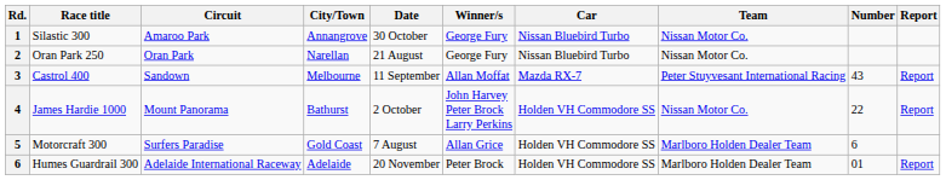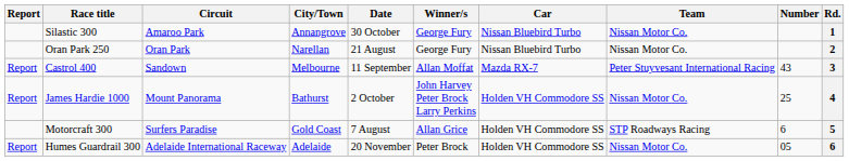 <table class="wikitable" style="font-size: 90%">
 <tr>
-<th>Rd.</th>
+<th>Report</th>
 <th>Race title</th>
 <th>Circuit</th>
 <th>City/Town</th>
 <th>Date</th>
 <th>Winner/s</th>
 <th>Car</th>
 <th>Team</th>
 <th>Number</th>
-<th>Report</th>
+<th>Rd.</th>
 </tr>
 <tr>
-<th>1</th>
+<td></td>
 <td>Silastic 300</td>
 <td><a href='#'>Amaroo Park</a></td>
 <td><a href='#'>Annangrove</a></td>
 <td>30 October</td>
 <td> <a href='#'>George Fury</a></td>
 <td><a href='#'>Nissan Bluebird Turbo</a></td>
 <td><a href='#'>Nissan Motor Co.</a></td>
 <td></td>
-<td></td>
+<th>1</th>
 </tr>
 <tr>
-<th>2</th>
+<td></td>
 <td>Oran Park 250</td>
 <td><a href='#'>Oran Park</a></td>
 <td><a href='#'>Narellan</a></td>
 <td>21 August</td>
 <td> George Fury</td>
 <td>Nissan Bluebird Turbo</td>
 <td>Nissan Motor Co.</td>
 <td></td>
-<td></td>
+<th>2</th>
 </tr>
 <tr>
-<th>3</th>
+<td><a href='#'>Report</a></td>
 <td><a href='#'>Castrol 400</a></td>
 <td><a href='#'>Sandown</a></td>
 <td><a href='#'>Melbourne</a></td>
 <td>11 September</td>
 <td> <a href='#'>Allan Moffat</a></td>
 <td><a href='#'>Mazda RX-7</a></td>
 <td><a href='#'>Peter Stuyvesant International Racing</a></td>
 <td>43</td>
-<td><a href='#'>Report</a></td>
+<th>3</th>
 </tr>
 <tr>
-<th>4</th>
+<td><a href='#'>Report</a></td>
 <td><a href='#'>James Hardie 1000</a></td>
 <td><a href='#'>Mount Panorama</a></td>
 <td><a href='#'>Bathurst</a></td>
 <td>2 October</td>
 <td> <a href='#'>John Harvey</a><br> <a href='#'>Peter Brock</a><br> <a href='#'>Larry Perkins</a></td>
 <td><a href='#'>Holden VH Commodore SS</a></td>
 <td><a href='#'>Nissan Motor Co.</a></td>
-<td>22</td>
-<td><a href='#'>Report</a></td>
+<td>25</td>
+<th>4</th>
 </tr>
 <tr>
-<th>5</th>
+<td></td>
 <td>Motorcraft 300</td>
 <td><a href='#'>Surfers Paradise</a></td>
 <td><a href='#'>Gold Coast</a></td>
 <td>7 August</td>
 <td> <a href='#'>Allan Grice</a></td>
 <td>Holden VH Commodore SS</td>
-<td><a href='#'>Marlboro Holden Dealer Team</a></td>
+<td><a href='#'>STP</a> Roadways Racing</td>
 <td>6</td>
-<td></td>
+<th>5</th>
 </tr>
 <tr>
-<th>6</th>
+<td><a href='#'>Report</a></td>
 <td>Humes Guardrail 300</td>
 <td><a href='#'>Adelaide International Raceway</a></td>
 <td><a href='#'>Adelaide</a></td>
 <td>20 November</td>
 <td> Peter Brock</td>
 <td>Holden VH Commodore SS</td>
-<td>Marlboro Holden Dealer Team</td>
-<td>01</td>
-<td><a href='#'>Report</a></td>
+<td><a href='#'>Nissan Motor Co.</a></td>
+<td>05</td>
+<th>6</th>
 </tr>
 </table>
